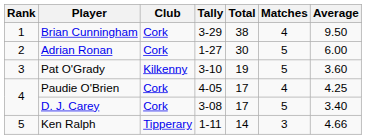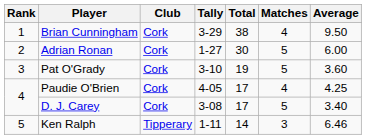 <table class="wikitable">
 <tr>
 <th>Rank</th>
 <th>Player</th>
 <th>Club</th>
 <th>Tally</th>
 <th>Total</th>
 <th>Matches</th>
 <th>Average</th>
 </tr>
 <tr>
 <td rowspan=1 align=center>1</td>
 <td><a href='#'>Brian Cunningham</a></td>
 <td><a href='#'>Cork</a></td>
 <td align=center>3-29</td>
 <td align=center>38</td>
 <td align=center>4</td>
 <td align=center>9.50</td>
 </tr>
 <tr>
 <td rowspan=1 align=center>2</td>
 <td><a href='#'>Adrian Ronan</a></td>
 <td><a href='#'>Cork</a></td>
 <td align=center>1-27</td>
 <td align=center>30</td>
 <td align=center>5</td>
 <td align=center>6.00</td>
 </tr>
 <tr>
 <td rowspan=1 align=center>3</td>
 <td>Pat O'Grady</td>
-<td><a href='#'>Kilkenny</a></td>
+<td><a href='#'>Cork</a></td>
 <td align=center>3-10</td>
 <td align=center>19</td>
 <td align=center>5</td>
 <td align=center>3.60</td>
 </tr>
 <tr>
 <td rowspan=2 align=center>4</td>
 <td>Paudie O'Brien</td>
 <td><a href='#'>Cork</a></td>
 <td align=center>4-05</td>
 <td align=center>17</td>
 <td align=center>4</td>
 <td align=center>4.25</td>
 </tr>
 <tr>
 <td><a href='#'>D. J. Carey</a></td>
 <td><a href='#'>Cork</a></td>
 <td align=center>3-08</td>
 <td align=center>17</td>
 <td align=center>5</td>
 <td align=center>3.40</td>
 </tr>
 <tr>
 <td rowspan=1 align=center>5</td>
 <td>Ken Ralph</td>
 <td><a href='#'>Tipperary</a></td>
 <td align=center>1-11</td>
 <td align=center>14</td>
 <td align=center>3</td>
-<td align=center>4.66</td>
+<td align=center>6.46</td>
 </tr>
 </table>
